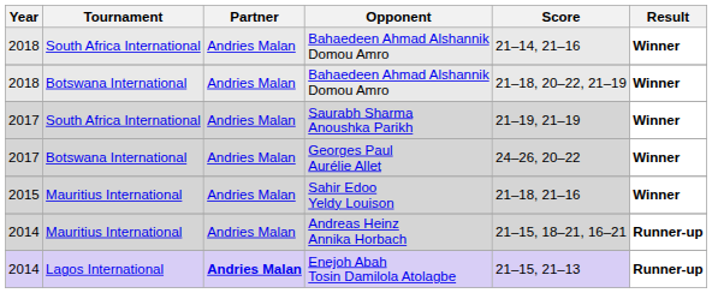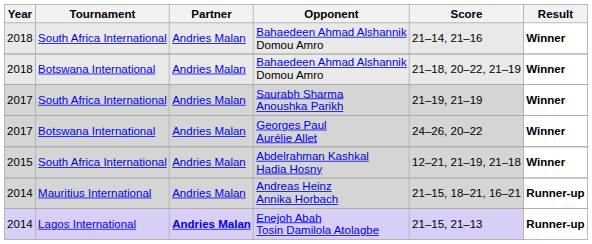 <table class="sortable wikitable" style="font-size: 90%;">
 <tr>
 <th>Year</th>
 <th>Tournament</th>
 <th>Partner</th>
 <th>Opponent</th>
 <th>Score</th>
 <th>Result</th>
 </tr>
 <tr style="background:#E9E9E9">
 <td align="center">2018</td>
 <td align="left"><a href='#'>South Africa International</a></td>
 <td align="left"> <a href='#'>Andries Malan</a></td>
 <td align="left"> <a href='#'>Bahaedeen Ahmad Alshannik</a> <br>  Domou Amro</td>
 <td align="left">21–14, 21–16</td>
 <td style="text-align:left; background:white"> <strong>Winner</strong></td>
 </tr>
 <tr>
 </tr>
 <tr style="background:#E9E9E9">
 <td align="center">2018</td>
 <td align="left"><a href='#'>Botswana International</a></td>
 <td align="left"> <a href='#'>Andries Malan</a></td>
 <td align="left"> <a href='#'>Bahaedeen Ahmad Alshannik</a> <br>  Domou Amro</td>
 <td align="left">21–18, 20–22, 21–19</td>
 <td style="text-align:left; background:white"> <strong>Winner</strong></td>
 </tr>
 <tr>
 </tr>
 <tr style="background:#D5D5D5">
 <td align="center">2017</td>
 <td align="left"><a href='#'>South Africa International</a></td>
 <td align="left"> <a href='#'>Andries Malan</a></td>
 <td align="left"> <a href='#'>Saurabh Sharma</a> <br>  <a href='#'>Anoushka Parikh</a></td>
 <td align="left">21–19, 21–19</td>
 <td style="text-align:left; background:white"> <strong>Winner</strong></td>
 </tr>
 <tr>
 </tr>
 <tr style="background:#D5D5D5">
 <td align="center">2017</td>
 <td align="left"><a href='#'>Botswana International</a></td>
 <td align="left"> <a href='#'>Andries Malan</a></td>
 <td align="left"> <a href='#'>Georges Paul</a> <br>  <a href='#'>Aurélie Allet</a></td>
 <td align="left">24–26, 20–22</td>
 <td style="text-align:left; background:white"> <strong>Winner</strong></td>
 </tr>
 <tr>
 </tr>
-<tr>
-</tr>
 <tr style="background:#D5D5D5">
 <td align="center">2015</td>
-<td align="left"><a href='#'>Mauritius International</a></td>
+<td align="left"><a href='#'>South Africa International</a></td>
 <td align="left"> <a href='#'>Andries Malan</a></td>
-<td align="left"> <a href='#'>Sahir Edoo</a> <br>  <a href='#'>Yeldy Louison</a></td>
-<td align="left">21–18, 21–16</td>
+<td align="left"> <a href='#'>Abdelrahman Kashkal</a> <br>  <a href='#'>Hadia Hosny</a></td>
+<td align="left">12–21, 21–19, 21–18</td>
 <td style="text-align:left; background:white"> <strong>Winner</strong></td>
+</tr>
+<tr>
 </tr>
 <tr>
 </tr>
 <tr style="background:#D5D5D5">
 <td align="center">2014</td>
 <td align="left"><a href='#'>Mauritius International</a></td>
 <td align="left"> <a href='#'>Andries Malan</a></td>
 <td align="left"> <a href='#'>Andreas Heinz</a> <br>  <a href='#'>Annika Horbach</a></td>
 <td align="left">21–15, 18–21, 16–21</td>
 <td style="text-align:left; background:white"> <strong>Runner-up</strong></td>
 </tr>
 <tr>
 </tr>
 <tr style="background:#D8CEF6">
 <td align="center">2014</td>
 <td align="left"><a href='#'>Lagos International</a></td>
 <td align="left"><strong> <a href='#'>Andries Malan</a></strong></td>
 <td align="left"> <a href='#'>Enejoh Abah</a> <br>  <a href='#'>Tosin Damilola Atolagbe</a></td>
 <td align="left">21–15, 21–13</td>
 <td style="text-align:left; background:white"> <strong>Runner-up</strong></td>
 </tr>
 </table>
